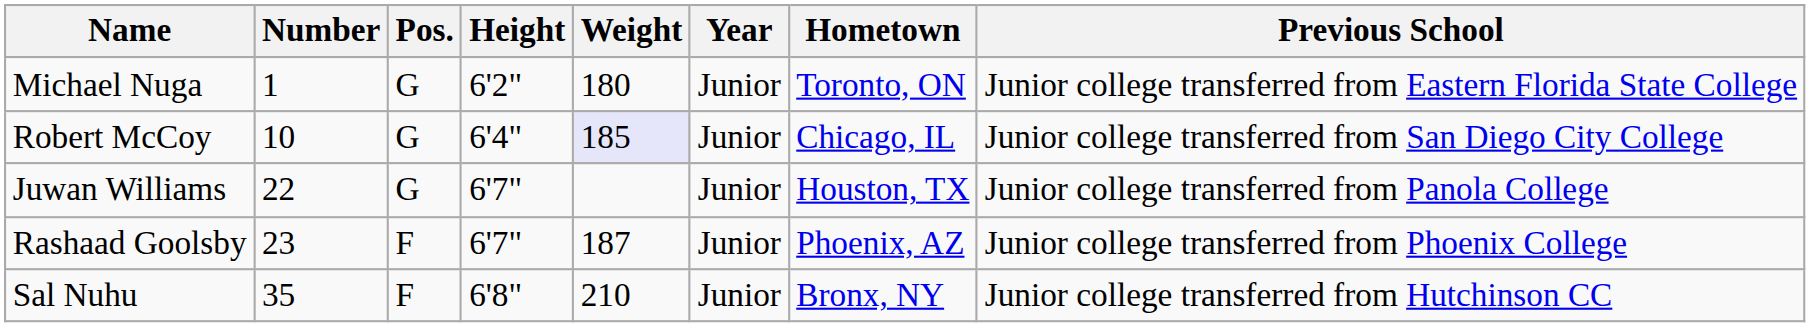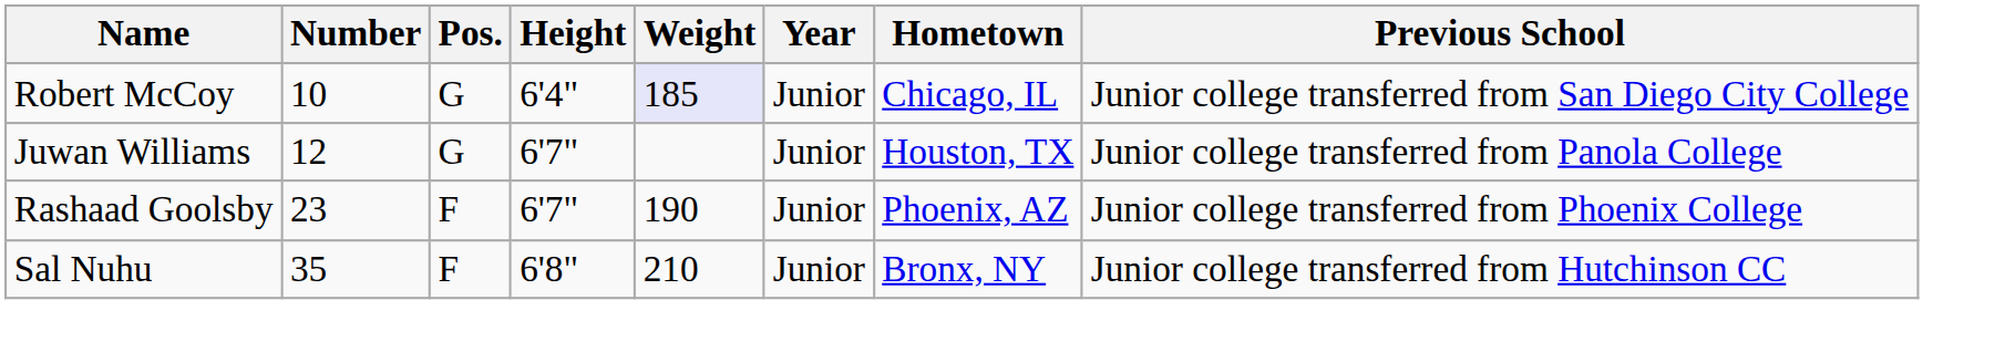 <table class="wikitable sortable" border="1">
 <tr>
 <th>Name</th>
 <th>Number</th>
 <th>Pos.</th>
 <th>Height</th>
 <th>Weight</th>
 <th>Year</th>
 <th>Hometown</th>
 <th class="unsortable">Previous School</th>
-</tr>
-<tr>
-<td>Michael Nuga</td>
-<td>1</td>
-<td>G</td>
-<td>6'2"</td>
-<td>180</td>
-<td>Junior</td>
-<td><a href='#'>Toronto, ON</a></td>
-<td>Junior college transferred from <a href='#'>Eastern Florida State College</a></td>
 </tr>
 <tr>
 <td>Robert McCoy</td>
 <td>10</td>
 <td>G</td>
 <td>6'4"</td>
 <td style="background: lavender;">185</td>
 <td>Junior</td>
 <td><a href='#'>Chicago, IL</a></td>
 <td>Junior college transferred from <a href='#'>San Diego City College</a></td>
 </tr>
 <tr>
 <td>Juwan Williams</td>
-<td>22</td>
+<td>12</td>
 <td>G</td>
 <td>6'7"</td>
 <td></td>
 <td>Junior</td>
 <td><a href='#'>Houston, TX</a></td>
 <td>Junior college transferred from <a href='#'>Panola College</a></td>
 </tr>
 <tr>
 <td>Rashaad Goolsby</td>
 <td>23</td>
 <td>F</td>
 <td>6'7"</td>
-<td>187</td>
+<td>190</td>
 <td>Junior</td>
 <td><a href='#'>Phoenix, AZ</a></td>
 <td>Junior college transferred from <a href='#'>Phoenix College</a></td>
 </tr>
 <tr>
 <td>Sal Nuhu</td>
 <td>35</td>
 <td>F</td>
 <td>6'8"</td>
 <td>210</td>
 <td>Junior</td>
 <td><a href='#'>Bronx, NY</a></td>
 <td>Junior college transferred from <a href='#'>Hutchinson CC</a></td>
 </tr>
 </table>
